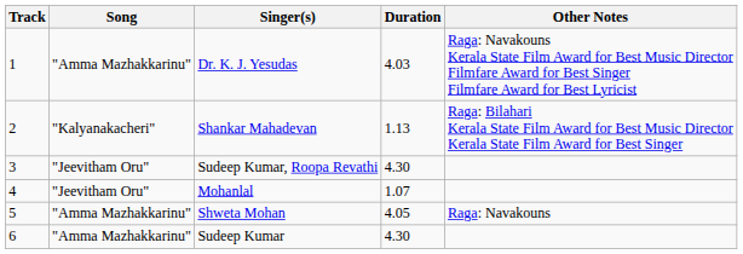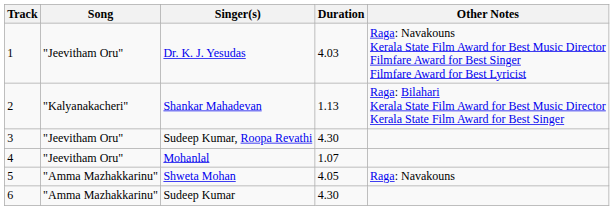 <table class="wikitable" border="1">
 <tr>
 <th>Track</th>
 <th>Song</th>
 <th>Singer(s)</th>
 <th>Duration</th>
 <th>Other Notes</th>
 </tr>
 <tr>
 <td>1</td>
-<td>"Amma Mazhakkarinu"</td>
+<td>"Jeevitham Oru"</td>
 <td><a href='#'>Dr. K. J. Yesudas</a></td>
 <td>4.03</td>
 <td><a href='#'>Raga</a>: Navakouns<br><a href='#'>Kerala State Film Award for Best Music Director</a><br><a href='#'>Filmfare Award for Best Singer</a><br><a href='#'>Filmfare Award for Best Lyricist</a></td>
 </tr>
 <tr>
 <td>2</td>
 <td>"Kalyanakacheri"</td>
 <td><a href='#'>Shankar Mahadevan</a></td>
 <td>1.13</td>
 <td><a href='#'>Raga</a>: <a href='#'>Bilahari</a><br><a href='#'>Kerala State Film Award for Best Music Director</a><br><a href='#'>Kerala State Film Award for Best Singer</a></td>
 </tr>
 <tr>
 <td>3</td>
 <td>"Jeevitham Oru"</td>
 <td>Sudeep Kumar, <a href='#'>Roopa Revathi</a></td>
 <td>4.30</td>
 <td></td>
 </tr>
 <tr>
 <td>4</td>
 <td>"Jeevitham Oru"</td>
 <td><a href='#'>Mohanlal</a></td>
 <td>1.07</td>
 <td></td>
 </tr>
 <tr>
 <td>5</td>
 <td>"Amma Mazhakkarinu"</td>
 <td><a href='#'>Shweta Mohan</a></td>
 <td>4.05</td>
 <td><a href='#'>Raga</a>: Navakouns</td>
 </tr>
 <tr>
 <td>6</td>
 <td>"Amma Mazhakkarinu"</td>
 <td>Sudeep Kumar</td>
 <td>4.30</td>
 <td></td>
 </tr>
 </table>
